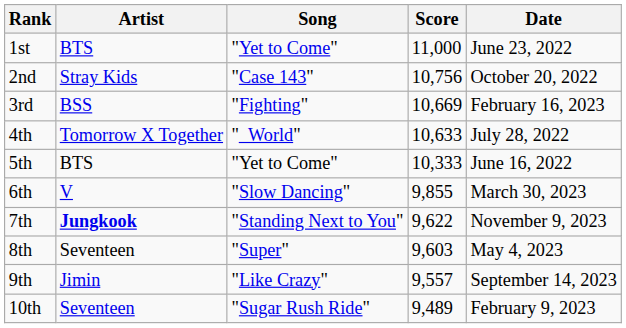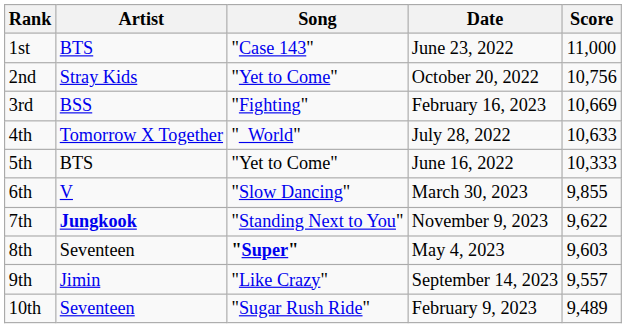 <table class="wikitable">
 <tr>
 <th style=text-align:center>Rank</th>
 <th style=text-align:center>Artist</th>
 <th style=text-align:center>Song</th>
+<th style=text-align:center>Date</th>
 <th style=text-align:center>Score</th>
-<th style=text-align:center>Date</th>
 </tr>
 <tr>
 <td>1st</td>
 <td><a href='#'>BTS</a></td>
-<td>"<a href='#'>Yet to Come</a>"</td>
+<td>"<a href='#'>Case 143</a>"</td>
+<td>June 23, 2022</td>
 <td>11,000</td>
-<td>June 23, 2022</td>
 </tr>
 <tr>
 <td>2nd</td>
 <td><a href='#'>Stray Kids</a></td>
-<td>"<a href='#'>Case 143</a>"</td>
+<td>"<a href='#'>Yet to Come</a>"</td>
+<td>October 20, 2022</td>
 <td>10,756</td>
-<td>October 20, 2022</td>
 </tr>
 <tr>
 <td>3rd</td>
 <td><a href='#'>BSS</a></td>
 <td>"<a href='#'>Fighting</a>"</td>
+<td>February 16, 2023</td>
 <td>10,669</td>
-<td>February 16, 2023</td>
 </tr>
 <tr>
 <td>4th</td>
 <td><a href='#'>Tomorrow X Together</a></td>
 <td>"<a href='#'>_World</a>"</td>
+<td>July 28, 2022</td>
 <td>10,633</td>
-<td>July 28, 2022</td>
 </tr>
 <tr>
 <td>5th</td>
 <td>BTS</td>
 <td>"Yet to Come"</td>
+<td>June 16, 2022</td>
 <td>10,333</td>
-<td>June 16, 2022</td>
 </tr>
 <tr>
 <td>6th</td>
 <td><a href='#'>V</a></td>
 <td>"<a href='#'>Slow Dancing</a>"</td>
+<td>March 30, 2023</td>
 <td>9,855</td>
-<td>March 30, 2023</td>
 </tr>
 <tr>
 <td>7th</td>
 <td><strong><a href='#'>Jungkook</a></strong></td>
 <td>"<a href='#'>Standing Next to You</a>"</td>
+<td>November 9, 2023</td>
 <td>9,622</td>
-<td>November 9, 2023</td>
 </tr>
 <tr>
 <td>8th</td>
 <td>Seventeen</td>
-<td>"<a href='#'>Super</a>"</td>
+<td><strong>"<a href='#'>Super</a>"</strong></td>
+<td>May 4, 2023</td>
 <td>9,603</td>
-<td>May 4, 2023</td>
 </tr>
 <tr>
 <td>9th</td>
 <td><a href='#'>Jimin</a></td>
 <td>"<a href='#'>Like Crazy</a>"</td>
+<td>September 14, 2023</td>
 <td>9,557</td>
-<td>September 14, 2023</td>
 </tr>
 <tr>
 <td>10th</td>
 <td><a href='#'>Seventeen</a></td>
 <td>"<a href='#'>Sugar Rush Ride</a>"</td>
+<td>February 9, 2023</td>
 <td>9,489</td>
-<td>February 9, 2023</td>
 </tr>
 </table>
